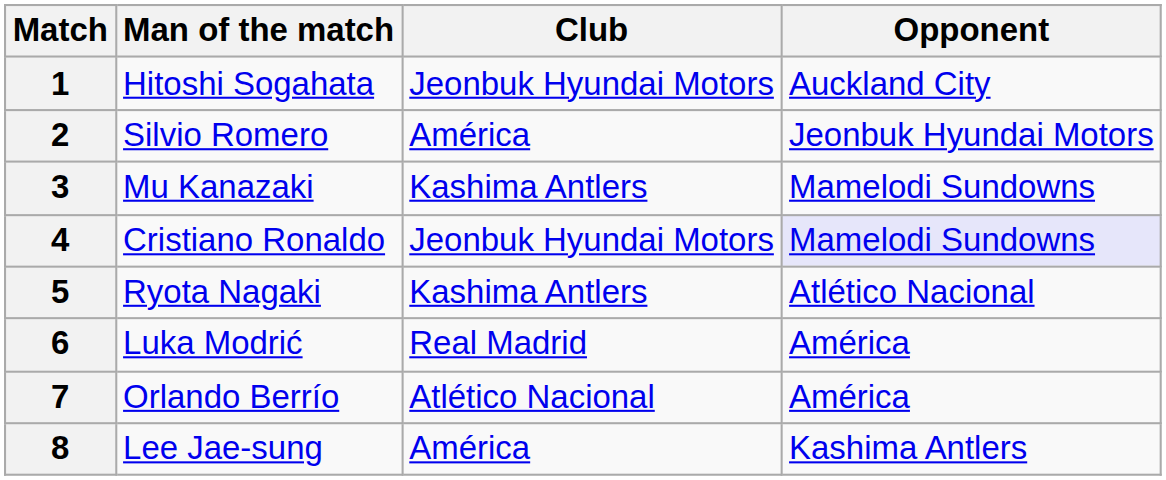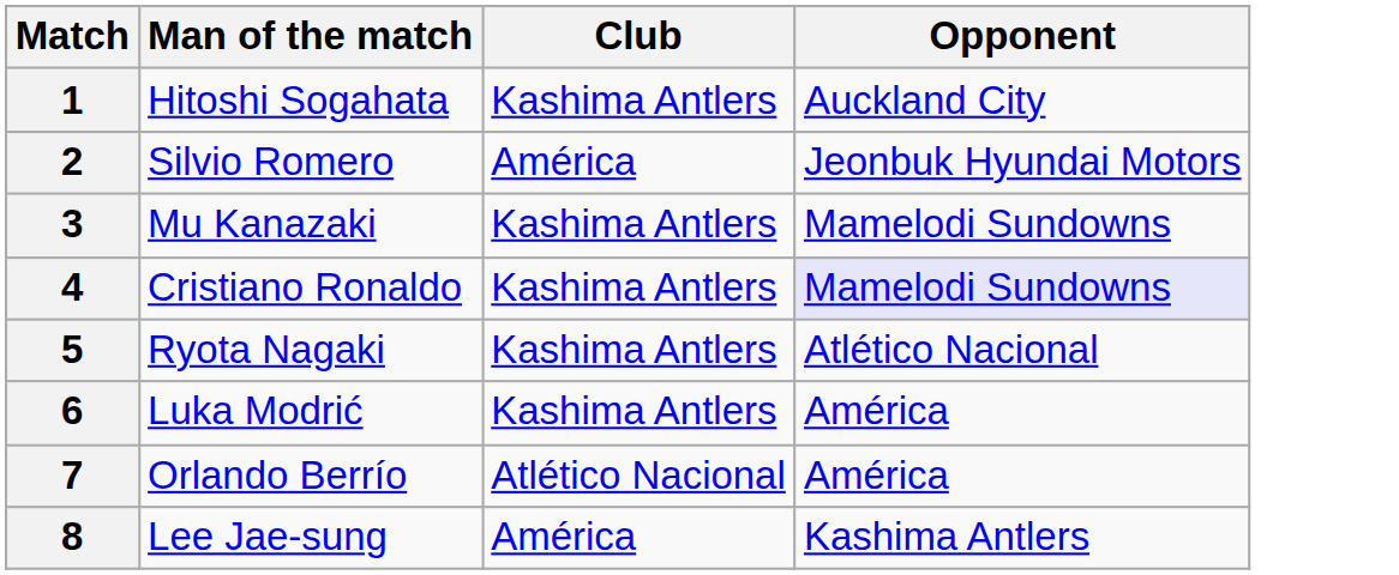 <table class="wikitable sortable">
 <tr>
 <th>Match</th>
 <th>Man of the match</th>
 <th>Club</th>
 <th>Opponent</th>
 </tr>
 <tr>
 <th>1</th>
 <td> <a href='#'>Hitoshi Sogahata</a></td>
-<td> <a href='#'>Jeonbuk Hyundai Motors</a></td>
+<td> <a href='#'>Kashima Antlers</a></td>
 <td> <a href='#'>Auckland City</a></td>
 </tr>
 <tr>
 <th>2</th>
 <td> <a href='#'>Silvio Romero</a></td>
 <td> <a href='#'>América</a></td>
 <td> <a href='#'>Jeonbuk Hyundai Motors</a></td>
 </tr>
 <tr>
 <th>3</th>
 <td> <a href='#'>Mu Kanazaki</a></td>
 <td> <a href='#'>Kashima Antlers</a></td>
 <td> <a href='#'>Mamelodi Sundowns</a></td>
 </tr>
 <tr>
 <th>4</th>
 <td> <a href='#'>Cristiano Ronaldo</a></td>
-<td> <a href='#'>Jeonbuk Hyundai Motors</a></td>
+<td> <a href='#'>Kashima Antlers</a></td>
 <td style="background: lavender;"> <a href='#'>Mamelodi Sundowns</a></td>
 </tr>
 <tr>
 <th>5</th>
 <td> <a href='#'>Ryota Nagaki</a></td>
 <td> <a href='#'>Kashima Antlers</a></td>
 <td> <a href='#'>Atlético Nacional</a></td>
 </tr>
 <tr>
 <th>6</th>
 <td> <a href='#'>Luka Modrić</a></td>
-<td> <a href='#'>Real Madrid</a></td>
+<td> <a href='#'>Kashima Antlers</a></td>
 <td> <a href='#'>América</a></td>
 </tr>
 <tr>
 <th>7</th>
 <td> <a href='#'>Orlando Berrío</a></td>
 <td> <a href='#'>Atlético Nacional</a></td>
 <td> <a href='#'>América</a></td>
 </tr>
 <tr>
 <th>8</th>
 <td> <a href='#'>Lee Jae-sung</a></td>
 <td> <a href='#'>América</a></td>
 <td> <a href='#'>Kashima Antlers</a></td>
 </tr>
 </table>
